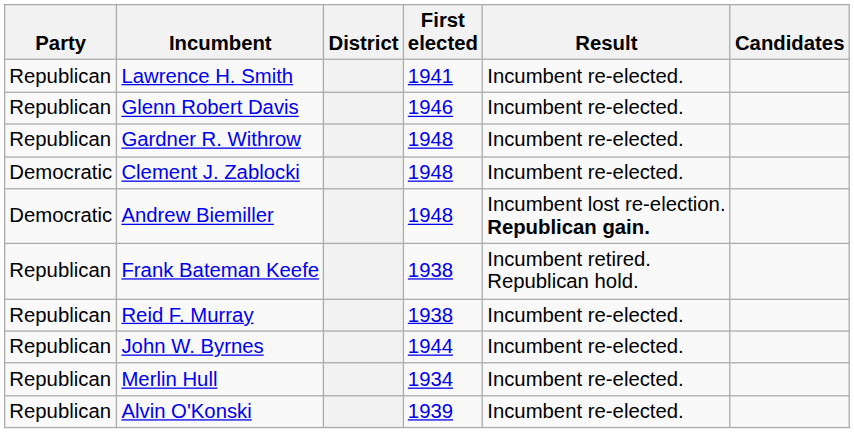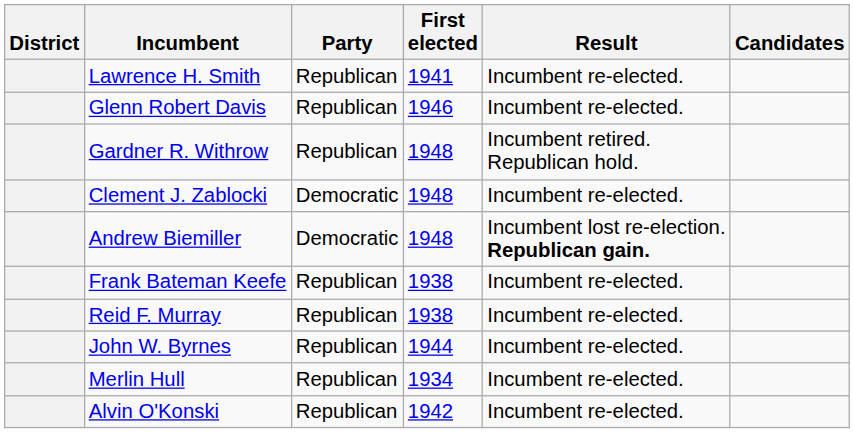 <table class=wikitable>
 <tr valign=bottom>
+<th>District</th>
+<th>Incumbent</th>
 <th>Party</th>
-<th>Incumbent</th>
-<th>District</th>
 <th>First<br>elected</th>
 <th>Result</th>
 <th>Candidates</th>
 </tr>
 <tr>
+<th></th>
+<td><a href='#'>Lawrence H. Smith</a></td>
 <td>Republican</td>
-<td><a href='#'>Lawrence H. Smith</a></td>
-<th></th>
 <td><a href='#'>1941</a></td>
 <td>Incumbent re-elected.</td>
 <td nowrap></td>
 </tr>
 <tr>
+<th></th>
+<td><a href='#'>Glenn Robert Davis</a></td>
 <td>Republican</td>
-<td><a href='#'>Glenn Robert Davis</a></td>
-<th></th>
 <td><a href='#'>1946</a></td>
 <td>Incumbent re-elected.</td>
 <td nowrap></td>
 </tr>
 <tr>
+<th></th>
+<td><a href='#'>Gardner R. Withrow</a></td>
 <td>Republican</td>
-<td><a href='#'>Gardner R. Withrow</a></td>
+<td><a href='#'>1948</a></td>
+<td>Incumbent retired.<br>Republican hold.</td>
+<td nowrap></td>
+</tr>
+<tr>
 <th></th>
+<td><a href='#'>Clement J. Zablocki</a></td>
+<td>Democratic</td>
 <td><a href='#'>1948</a></td>
 <td>Incumbent re-elected.</td>
 <td nowrap></td>
 </tr>
 <tr>
+<th></th>
+<td><a href='#'>Andrew Biemiller</a></td>
 <td>Democratic</td>
-<td><a href='#'>Clement J. Zablocki</a></td>
-<th></th>
-<td><a href='#'>1948</a></td>
-<td>Incumbent re-elected.</td>
-<td nowrap></td>
-</tr>
-<tr>
-<td>Democratic</td>
-<td><a href='#'>Andrew Biemiller</a></td>
-<th></th>
 <td><a href='#'>1948</a></td>
 <td>Incumbent lost re-election.<br><strong>Republican gain.</strong></td>
 <td nowrap></td>
 </tr>
 <tr>
+<th></th>
+<td><a href='#'>Frank Bateman Keefe</a></td>
 <td>Republican</td>
-<td><a href='#'>Frank Bateman Keefe</a></td>
-<th></th>
-<td><a href='#'>1938</a></td>
-<td>Incumbent retired.<br>Republican hold.</td>
-<td nowrap></td>
-</tr>
-<tr>
-<td>Republican</td>
-<td><a href='#'>Reid F. Murray</a></td>
-<th></th>
 <td><a href='#'>1938</a></td>
 <td>Incumbent re-elected.</td>
 <td nowrap></td>
 </tr>
 <tr>
+<th></th>
+<td><a href='#'>Reid F. Murray</a></td>
 <td>Republican</td>
+<td><a href='#'>1938</a></td>
+<td>Incumbent re-elected.</td>
+<td nowrap></td>
+</tr>
+<tr>
+<th></th>
 <td><a href='#'>John W. Byrnes</a></td>
-<th></th>
+<td>Republican</td>
 <td><a href='#'>1944</a></td>
 <td>Incumbent re-elected.</td>
 <td nowrap></td>
 </tr>
 <tr>
+<th></th>
+<td><a href='#'>Merlin Hull</a></td>
 <td>Republican</td>
-<td><a href='#'>Merlin Hull</a></td>
-<th></th>
 <td><a href='#'>1934</a></td>
 <td>Incumbent re-elected.</td>
 <td nowrap></td>
 </tr>
 <tr>
+<th></th>
+<td><a href='#'>Alvin O'Konski</a></td>
 <td>Republican</td>
-<td><a href='#'>Alvin O'Konski</a></td>
-<th></th>
-<td><a href='#'>1939</a></td>
+<td><a href='#'>1942</a></td>
 <td>Incumbent re-elected.</td>
 <td nowrap></td>
 </tr>
 </table>
